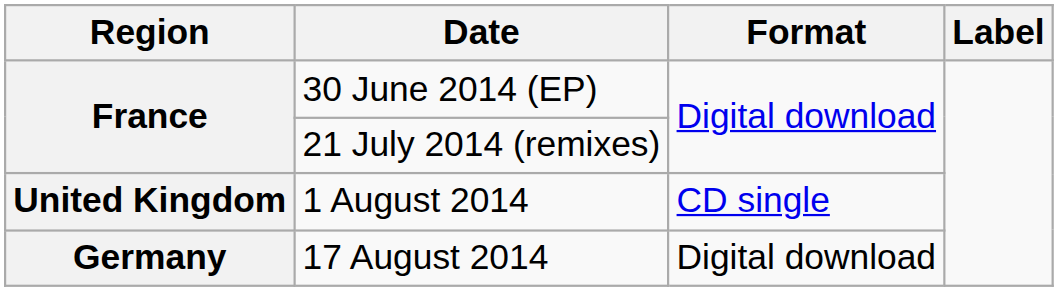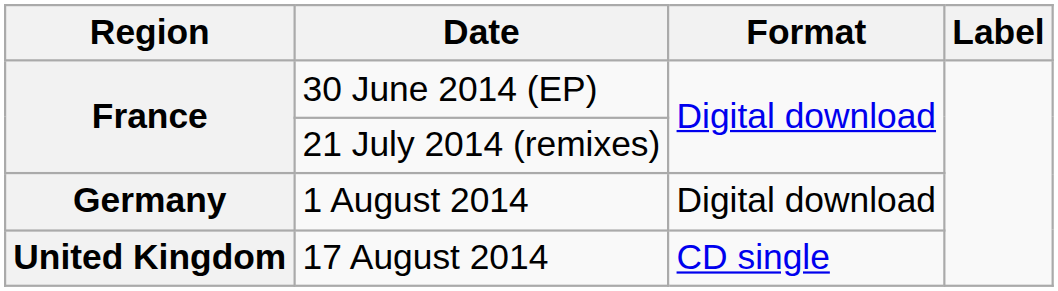 <table class="wikitable plainrowheaders">
 <tr>
 <th scope="col">Region</th>
 <th scope="col">Date</th>
 <th scope="col">Format</th>
 <th scope="col">Label</th>
 </tr>
 <tr>
 <th scope="row" rowspan="2">France</th>
 <td>30 June 2014 (EP)</td>
 <td rowspan="2"><a href='#'>Digital download</a></td>
 <td rowspan="4"></td>
 </tr>
 <tr>
 <td>21 July 2014 (remixes)</td>
 </tr>
 <tr>
+<th scope="row">Germany</th>
+<td>1 August 2014</td>
+<td>Digital download</td>
+</tr>
+<tr>
 <th scope="row">United Kingdom</th>
-<td>1 August 2014</td>
+<td>17 August 2014</td>
 <td><a href='#'>CD single</a></td>
 </tr>
-<tr>
-<th scope="row">Germany</th>
-<td>17 August 2014</td>
-<td>Digital download</td>
-</tr>
 </table>
